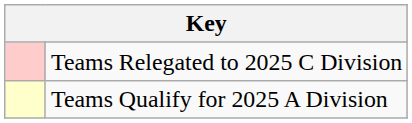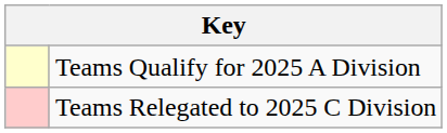 <table class="wikitable" style="text-align: center;">
 <tr>
 <th colspan=2>Key</th>
 </tr>
 <tr>
+<td style="background:#ffffcc; width:20px;"></td>
+<td align=left>Teams Qualify for 2025 A Division</td>
+</tr>
+<tr>
 <td style="background:#ffcccc; width:20px;"></td>
 <td align=left>Teams Relegated to 2025 C Division</td>
 </tr>
-<tr>
-<td style="background:#ffffcc; width:20px;"></td>
-<td align=left>Teams Qualify for 2025 A Division</td>
-</tr>
 </table>
